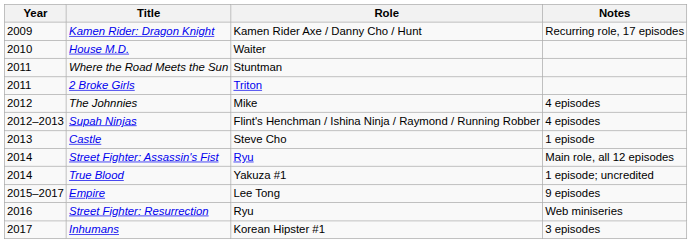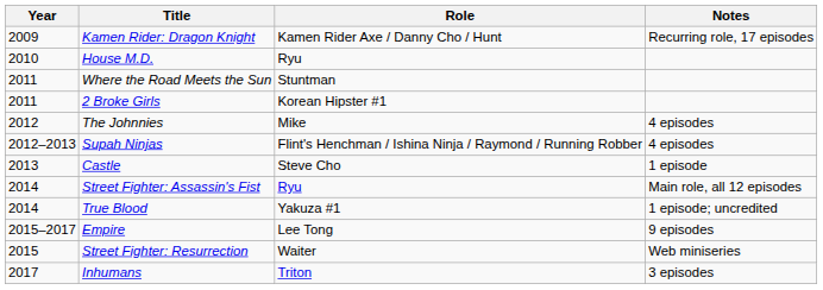 <table class="wikitable plainrowheaders sortable">
 <tr>
 <th>Year</th>
 <th>Title</th>
 <th>Role</th>
 <th class="unsortable">Notes</th>
 </tr>
 <tr>
 <td>2009</td>
 <td><em><a href='#'>Kamen Rider: Dragon Knight</a></em></td>
 <td>Kamen Rider Axe / Danny Cho / Hunt</td>
 <td>Recurring role, 17 episodes</td>
 </tr>
 <tr>
 <td>2010</td>
 <td><em><a href='#'>House M.D.</a></em></td>
-<td>Waiter</td>
+<td>Ryu</td>
 <td></td>
 </tr>
 <tr>
 <td>2011</td>
 <td><em>Where the Road Meets the Sun</em></td>
 <td>Stuntman</td>
 <td></td>
 </tr>
 <tr>
 <td>2011</td>
 <td><em><a href='#'>2 Broke Girls</a></em></td>
-<td><a href='#'>Triton</a></td>
+<td>Korean Hipster #1</td>
 <td></td>
 </tr>
 <tr>
 <td>2012</td>
 <td><em>The Johnnies</em></td>
 <td>Mike</td>
 <td>4 episodes</td>
 </tr>
 <tr>
 <td>2012–2013</td>
 <td><em><a href='#'>Supah Ninjas</a></em></td>
 <td>Flint's Henchman / Ishina Ninja / Raymond / Running Robber</td>
 <td>4 episodes</td>
 </tr>
 <tr>
 <td>2013</td>
 <td><em><a href='#'>Castle</a></em></td>
 <td>Steve Cho</td>
 <td>1 episode</td>
 </tr>
 <tr>
 <td>2014</td>
 <td><em><a href='#'>Street Fighter: Assassin's Fist</a></em></td>
 <td><a href='#'>Ryu</a></td>
 <td>Main role, all 12 episodes</td>
 </tr>
 <tr>
 <td>2014</td>
 <td><em><a href='#'>True Blood</a></em></td>
 <td>Yakuza #1</td>
 <td>1 episode; uncredited</td>
 </tr>
 <tr>
 <td>2015–2017</td>
 <td><em><a href='#'>Empire</a></em></td>
 <td>Lee Tong</td>
 <td>9 episodes</td>
 </tr>
 <tr>
-<td>2016</td>
+<td>2015</td>
 <td><em><a href='#'>Street Fighter: Resurrection</a></em></td>
-<td>Ryu</td>
+<td>Waiter</td>
 <td>Web miniseries</td>
 </tr>
 <tr>
 <td>2017</td>
 <td><em><a href='#'>Inhumans</a></em></td>
-<td>Korean Hipster #1</td>
+<td><a href='#'>Triton</a></td>
 <td>3 episodes</td>
 </tr>
 </table>
